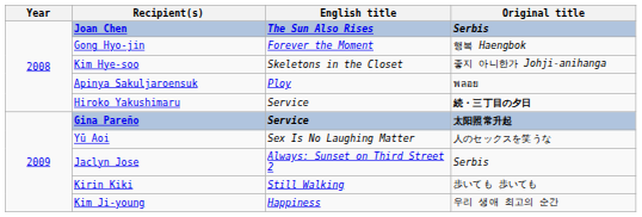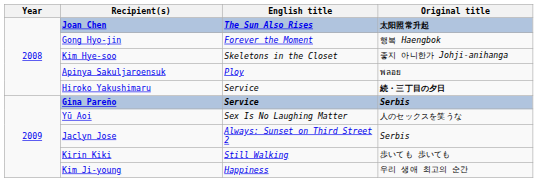 <table class="wikitable" width="95%" cellpadding="5">
 <tr>
 <th width="100"><strong>Year</strong></th>
 <th width="300"><strong>Recipient(s)</strong></th>
 <th width="300"><strong>English title</strong></th>
 <th width="300"><strong>Original title</strong></th>
 </tr>
 <tr>
 <td rowspan="5" style="text-align:center;"><a href='#'>2008</a></td>
 <td style="background:#B0C4DE;"> <strong><a href='#'>Joan Chen</a></strong></td>
 <td style="background:#B0C4DE;"><strong><em><a href='#'>The Sun Also Rises</a></em></strong></td>
-<td style="background:#B0C4DE;"><strong><em>Serbis</em></strong></td>
+<td style="background:#B0C4DE;"><strong>太阳照常升起</strong></td>
 </tr>
 <tr>
 <td> <a href='#'>Gong Hyo-jin</a></td>
 <td><em><a href='#'>Forever the Moment</a></em></td>
 <td>행복 <em>Haengbok</em></td>
 </tr>
 <tr>
 <td> <a href='#'>Kim Hye-soo</a></td>
 <td><em>Skeletons in the Closet</em></td>
 <td>좋지 아니한가 <em>Johji-anihanga</em></td>
 </tr>
 <tr>
 <td> <a href='#'>Apinya Sakuljaroensuk</a></td>
 <td><em><a href='#'>Ploy</a></em></td>
 <td>พลอย</td>
 </tr>
 <tr>
 <td> <a href='#'>Hiroko Yakushimaru</a></td>
 <td><em>Service</em></td>
 <td><strong>続・三丁目の夕日</strong></td>
 </tr>
 <tr>
 <td rowspan="5" style="text-align:center;"><a href='#'>2009</a></td>
 <td style="background:#B0C4DE;"> <strong><a href='#'>Gina Pareño</a></strong></td>
 <td style="background:#B0C4DE;"><strong><em>Service</em></strong></td>
-<td style="background:#B0C4DE;"><strong>太阳照常升起</strong></td>
+<td style="background:#B0C4DE;"><strong><em>Serbis</em></strong></td>
 </tr>
 <tr>
 <td> <a href='#'>Yū Aoi</a></td>
 <td><em>Sex Is No Laughing Matter</em></td>
 <td>人のセックスを笑うな</td>
 </tr>
 <tr>
 <td> <a href='#'>Jaclyn Jose</a></td>
 <td><em><a href='#'>Always: Sunset on Third Street 2</a></em></td>
 <td><em>Serbis</em></td>
 </tr>
 <tr>
 <td> <a href='#'>Kirin Kiki</a></td>
 <td><em><a href='#'>Still Walking</a></em></td>
 <td>歩いても 歩いても</td>
 </tr>
 <tr>
 <td> <a href='#'>Kim Ji-young</a></td>
 <td><em><a href='#'>Happiness</a></em></td>
 <td>우리 생애 최고의 순간</td>
 </tr>
 </table>
